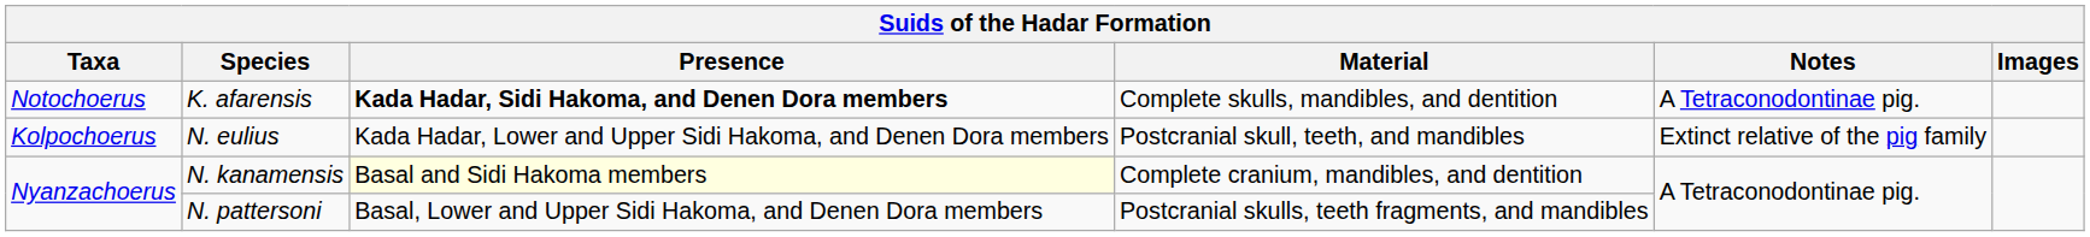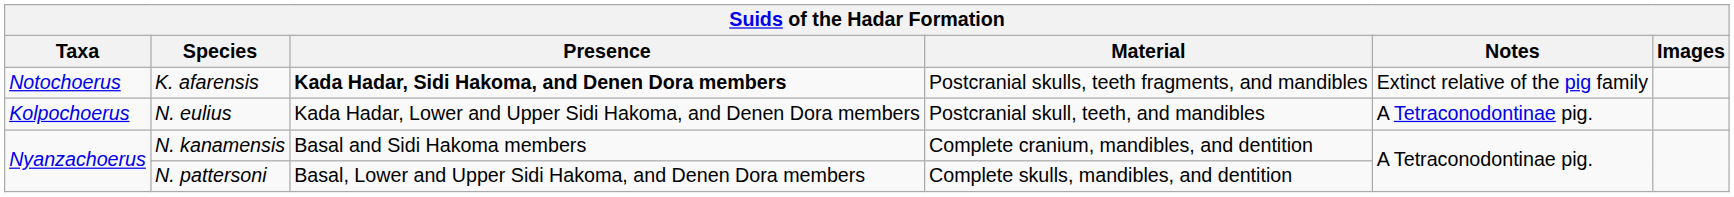 <table class="wikitable" align="center">
 <tr>
 <th colspan="6" align="center"><strong><a href='#'>Suids</a></strong> of the Hadar Formation</th>
 </tr>
 <tr>
 <th>Taxa</th>
 <th>Species</th>
 <th>Presence</th>
 <th>Material</th>
 <th>Notes</th>
 <th>Images</th>
 </tr>
 <tr>
 <td><em><a href='#'>Notochoerus</a></em></td>
 <td><em>K. afarensis</em></td>
 <td><strong>Kada Hadar, Sidi Hakoma, and Denen Dora members</strong></td>
-<td>Complete skulls, mandibles, and dentition</td>
-<td>A <a href='#'>Tetraconodontinae</a> pig.</td>
+<td>Postcranial skulls, teeth fragments, and mandibles</td>
+<td>Extinct relative of the <a href='#'>pig</a> family</td>
 <td></td>
 </tr>
 <tr>
 <td><em><a href='#'>Kolpochoerus</a></em></td>
 <td><em>N. eulius</em></td>
 <td>Kada Hadar, Lower and Upper Sidi Hakoma, and Denen Dora members</td>
 <td>Postcranial skull, teeth, and mandibles</td>
-<td>Extinct relative of the <a href='#'>pig</a> family</td>
+<td>A <a href='#'>Tetraconodontinae</a> pig.</td>
 <td></td>
 </tr>
 <tr>
 <td rowspan = "2"><em><a href='#'>Nyanzachoerus</a></em></td>
 <td><em>N. kanamensis</em></td>
-<td style="background: lightyellow;">Basal and Sidi Hakoma members</td>
+<td>Basal and Sidi Hakoma members</td>
 <td>Complete cranium, mandibles, and dentition</td>
 <td rowspan = "2">A Tetraconodontinae pig.</td>
 <td rowspan = "2"></td>
 </tr>
 <tr>
 <td><em>N. pattersoni</em></td>
 <td>Basal, Lower and Upper Sidi Hakoma, and Denen Dora members</td>
-<td>Postcranial skulls, teeth fragments, and mandibles</td>
+<td>Complete skulls, mandibles, and dentition</td>
 </tr>
 </table>
